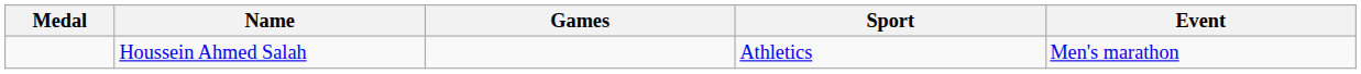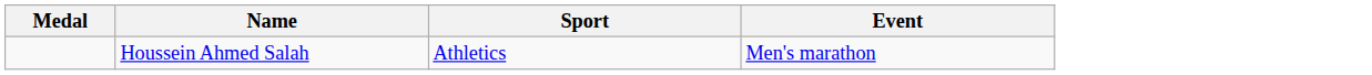 <table class="wikitable sortable">
 <tr>
 <th style="width:5em">Medal</th>
 <th style="width:15em">Name</th>
-<th style="width:15em">Games</th>
 <th style="width:15em">Sport</th>
 <th style="width:15em">Event</th>
 </tr>
 <tr>
 <td></td>
 <td><a href='#'>Houssein Ahmed Salah</a></td>
-<td></td>
 <td> <a href='#'>Athletics</a></td>
 <td><a href='#'>Men's marathon</a></td>
 </tr>
 </table>
